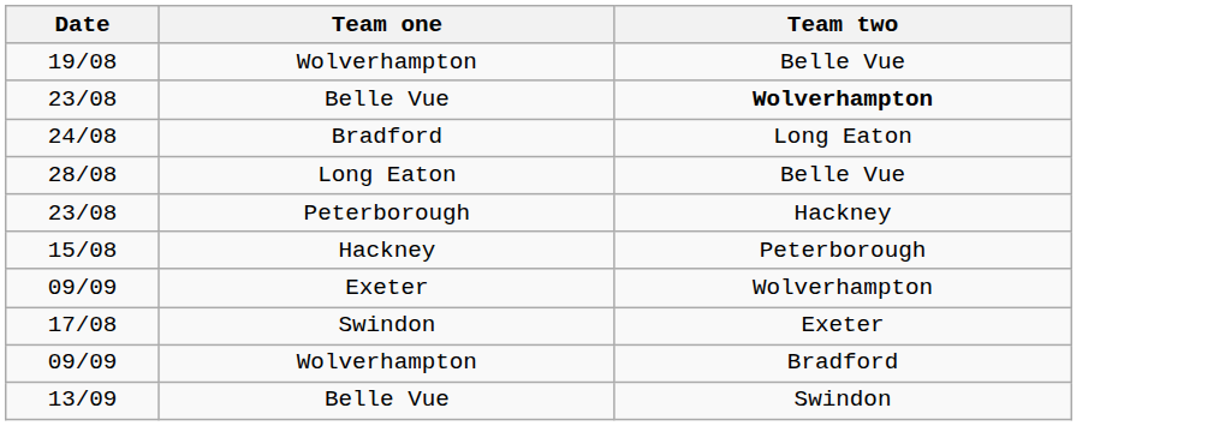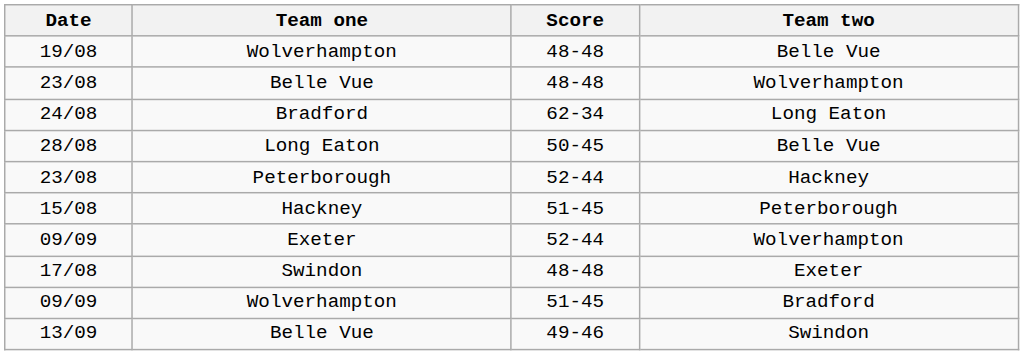 <table class="wikitable" style="text-align: center">
 <tr>
 <th width=80>Date</th>
 <th width=250>Team one</th>
+<th width=80>Score</th>
 <th width=250>Team two</th>
 </tr>
 <tr>
 <td>19/08</td>
 <td>Wolverhampton</td>
+<td>48-48</td>
 <td>Belle Vue</td>
 </tr>
 <tr>
 <td>23/08</td>
 <td>Belle Vue</td>
-<td><strong>Wolverhampton</strong></td>
+<td>48-48</td>
+<td>Wolverhampton</td>
 </tr>
 <tr>
 <td>24/08</td>
 <td>Bradford</td>
+<td>62-34</td>
 <td>Long Eaton</td>
 </tr>
 <tr>
 <td>28/08</td>
 <td>Long Eaton</td>
+<td>50-45</td>
 <td>Belle Vue</td>
 </tr>
 <tr>
 <td>23/08</td>
 <td>Peterborough</td>
+<td>52-44</td>
 <td>Hackney</td>
 </tr>
 <tr>
 <td>15/08</td>
 <td>Hackney</td>
+<td>51-45</td>
 <td>Peterborough</td>
 </tr>
 <tr>
 <td>09/09</td>
 <td>Exeter</td>
+<td>52-44</td>
 <td>Wolverhampton</td>
 </tr>
 <tr>
 <td>17/08</td>
 <td>Swindon</td>
+<td>48-48</td>
 <td>Exeter</td>
 </tr>
 <tr>
 <td>09/09</td>
 <td>Wolverhampton</td>
+<td>51-45</td>
 <td>Bradford</td>
 </tr>
 <tr>
 <td>13/09</td>
 <td>Belle Vue</td>
+<td>49-46</td>
 <td>Swindon</td>
 </tr>
 </table>
